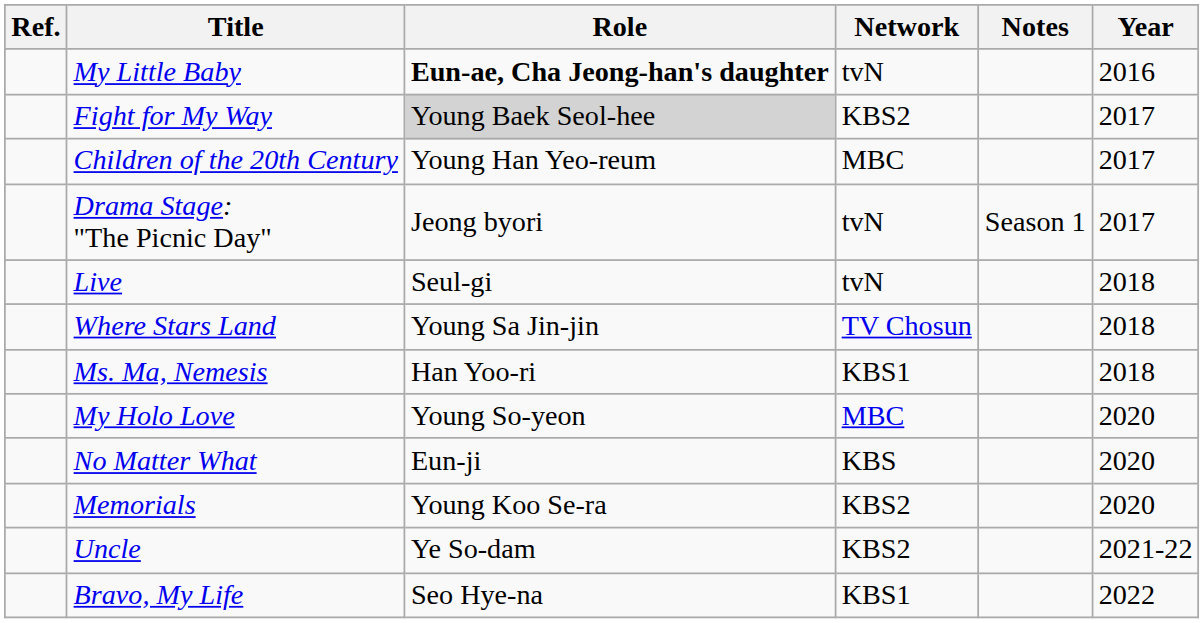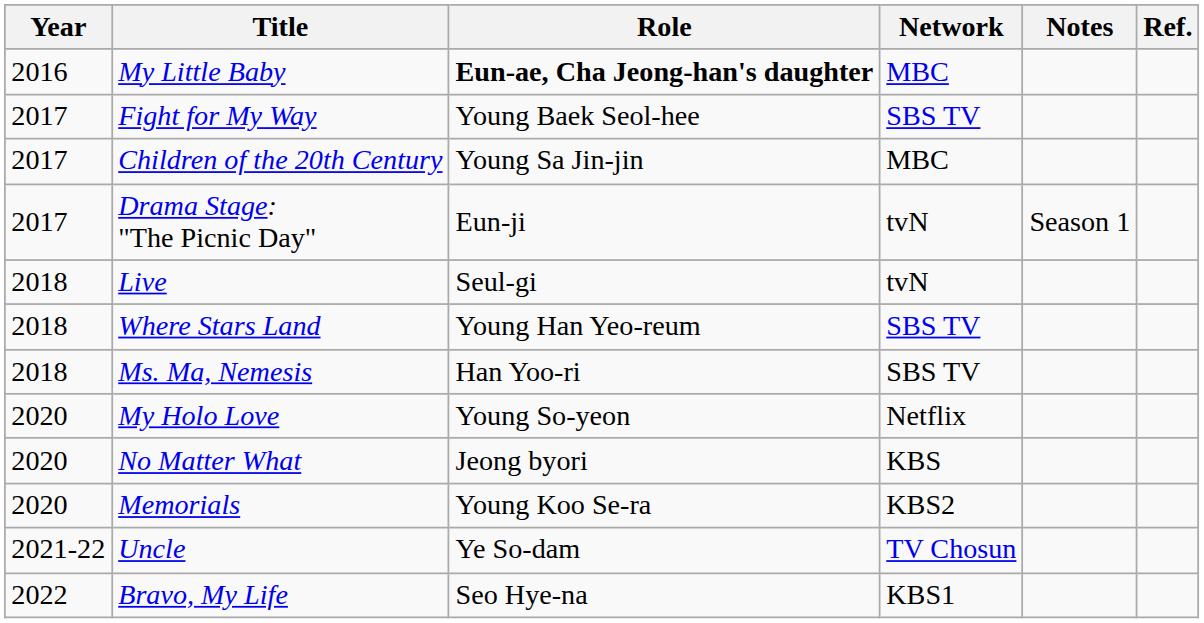 <table class="wikitable sortable">
 <tr>
-<th class="unsortable">Ref.</th>
+<th>Year</th>
 <th>Title</th>
 <th>Role</th>
 <th>Network</th>
 <th class="unsortable">Notes</th>
-<th>Year</th>
+<th class="unsortable">Ref.</th>
 </tr>
 <tr>
-<td></td>
+<td>2016</td>
 <td><em><a href='#'>My Little Baby</a></em></td>
 <td><strong>Eun-ae, Cha Jeong-han's daughter</strong></td>
-<td>tvN</td>
+<td><a href='#'>MBC</a></td>
 <td></td>
-<td>2016</td>
+<td></td>
 </tr>
 <tr>
+<td>2017</td>
+<td><em><a href='#'>Fight for My Way</a></em></td>
+<td>Young Baek Seol-hee</td>
+<td><a href='#'>SBS TV</a></td>
 <td></td>
-<td><em><a href='#'>Fight for My Way</a></em></td>
-<td style="background: lightgrey;">Young Baek Seol-hee</td>
-<td>KBS2</td>
 <td></td>
-<td>2017</td>
 </tr>
 <tr>
-<td></td>
+<td>2017</td>
 <td><em><a href='#'>Children of the 20th Century</a></em></td>
-<td>Young Han Yeo-reum</td>
+<td>Young Sa Jin-jin</td>
 <td>MBC</td>
 <td></td>
-<td>2017</td>
+<td></td>
 </tr>
 <tr>
-<td></td>
+<td>2017</td>
 <td><em><a href='#'>Drama Stage</a>:</em><br>"The Picnic Day"</td>
-<td>Jeong byori</td>
+<td>Eun-ji</td>
 <td>tvN</td>
 <td>Season 1</td>
-<td>2017</td>
+<td></td>
 </tr>
 <tr>
-<td></td>
+<td>2018</td>
 <td><em><a href='#'>Live</a></em></td>
 <td>Seul-gi</td>
 <td>tvN</td>
 <td></td>
-<td>2018</td>
+<td></td>
 </tr>
 <tr>
+<td>2018</td>
+<td><em><a href='#'>Where Stars Land</a></em></td>
+<td>Young Han Yeo-reum</td>
+<td><a href='#'>SBS TV</a></td>
 <td></td>
-<td><em><a href='#'>Where Stars Land</a></em></td>
-<td>Young Sa Jin-jin</td>
-<td><a href='#'>TV Chosun</a></td>
 <td></td>
-<td>2018</td>
 </tr>
 <tr>
-<td></td>
+<td>2018</td>
 <td><em><a href='#'>Ms. Ma, Nemesis</a></em></td>
 <td>Han Yoo-ri</td>
-<td>KBS1</td>
+<td>SBS TV</td>
 <td></td>
-<td>2018</td>
+<td></td>
 </tr>
 <tr>
-<td></td>
+<td>2020</td>
 <td><em><a href='#'>My Holo Love</a></em></td>
 <td>Young So-yeon</td>
-<td><a href='#'>MBC</a></td>
+<td>Netflix</td>
 <td></td>
-<td>2020</td>
+<td></td>
 </tr>
 <tr>
-<td></td>
+<td>2020</td>
 <td><em><a href='#'>No Matter What</a></em></td>
-<td>Eun-ji</td>
+<td>Jeong byori</td>
 <td>KBS</td>
 <td></td>
-<td>2020</td>
+<td></td>
 </tr>
 <tr>
-<td></td>
+<td>2020</td>
 <td><em><a href='#'>Memorials</a></em></td>
 <td>Young Koo Se-ra</td>
 <td>KBS2</td>
 <td></td>
-<td>2020</td>
+<td></td>
 </tr>
 <tr>
-<td></td>
+<td>2021-22</td>
 <td><em><a href='#'>Uncle</a></em></td>
 <td>Ye So-dam</td>
-<td>KBS2</td>
+<td><a href='#'>TV Chosun</a></td>
 <td></td>
-<td>2021-22</td>
+<td></td>
 </tr>
 <tr>
-<td></td>
+<td>2022</td>
 <td><em><a href='#'>Bravo, My Life</a></em></td>
 <td>Seo Hye-na</td>
 <td>KBS1</td>
 <td></td>
-<td>2022</td>
+<td></td>
 </tr>
 </table>
